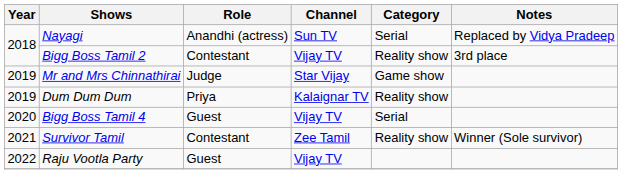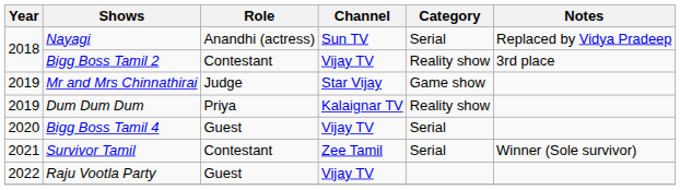 <table class="wikitable sortable">
 <tr>
 <th>Year</th>
 <th>Shows</th>
 <th>Role</th>
 <th>Channel</th>
 <th>Category</th>
 <th>Notes</th>
 </tr>
 <tr>
 <td rowspan=2>2018</td>
 <td><em><a href='#'>Nayagi</a></em></td>
 <td>Anandhi (actress)</td>
 <td><a href='#'>Sun TV</a></td>
 <td>Serial</td>
 <td>Replaced by <a href='#'>Vidya Pradeep</a></td>
 </tr>
 <tr>
 <td><em><a href='#'>Bigg Boss Tamil 2</a></em></td>
 <td>Contestant</td>
 <td><a href='#'>Vijay TV</a></td>
 <td>Reality show</td>
 <td>3rd place</td>
 </tr>
 <tr>
 <td>2019</td>
 <td><em><a href='#'>Mr and Mrs Chinnathirai</a></em></td>
 <td>Judge</td>
 <td><a href='#'>Star Vijay</a></td>
 <td>Game show</td>
 <td></td>
 </tr>
 <tr>
 <td>2019</td>
 <td><em>Dum Dum Dum</em></td>
 <td>Priya</td>
 <td><a href='#'>Kalaignar TV</a></td>
 <td>Reality show</td>
 <td></td>
 </tr>
 <tr>
 <td>2020</td>
 <td><em><a href='#'>Bigg Boss Tamil 4</a></em></td>
 <td>Guest</td>
 <td><a href='#'>Vijay TV</a></td>
 <td>Serial</td>
 <td></td>
 </tr>
 <tr>
 <td>2021</td>
 <td><a href='#'><em>Survivor Tamil</em></a></td>
 <td>Contestant</td>
 <td><a href='#'>Zee Tamil</a></td>
-<td>Reality show</td>
+<td>Serial</td>
 <td>Winner (Sole survivor)</td>
 </tr>
 <tr>
 <td>2022</td>
 <td><em>Raju Vootla Party</em></td>
 <td>Guest</td>
 <td><a href='#'>Vijay TV</a></td>
 <td></td>
 <td></td>
 </tr>
 <tr>
 </tr>
 </table>
